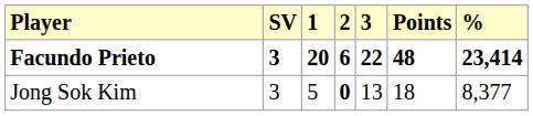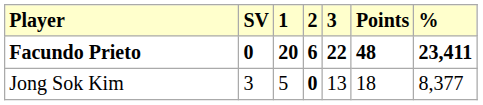 <table class="wikitable">
 <tr bgcolor="#ffffcc">
 <td width=180><strong>Player</strong></td>
 <td><strong>SV</strong></td>
 <td><strong>1</strong></td>
 <td><strong>2</strong></td>
 <td><strong>3</strong></td>
 <td><strong>Points</strong></td>
 <td><strong>%</strong></td>
 </tr>
 <tr bgcolor="FFFFFF">
 <td> <strong>Facundo Prieto</strong></td>
-<td><strong>3</strong></td>
+<td><strong>0</strong></td>
 <td><strong>20</strong></td>
 <td><strong>6</strong></td>
 <td><strong>22</strong></td>
 <td><strong>48</strong></td>
-<td><strong>23,414</strong></td>
+<td><strong>23,411</strong></td>
 </tr>
 <tr bgcolor="FFFFFF">
 <td> Jong Sok Kim</td>
 <td>3</td>
 <td>5</td>
 <td><strong>0</strong></td>
 <td>13</td>
 <td>18</td>
 <td>8,377</td>
 </tr>
 </table>
